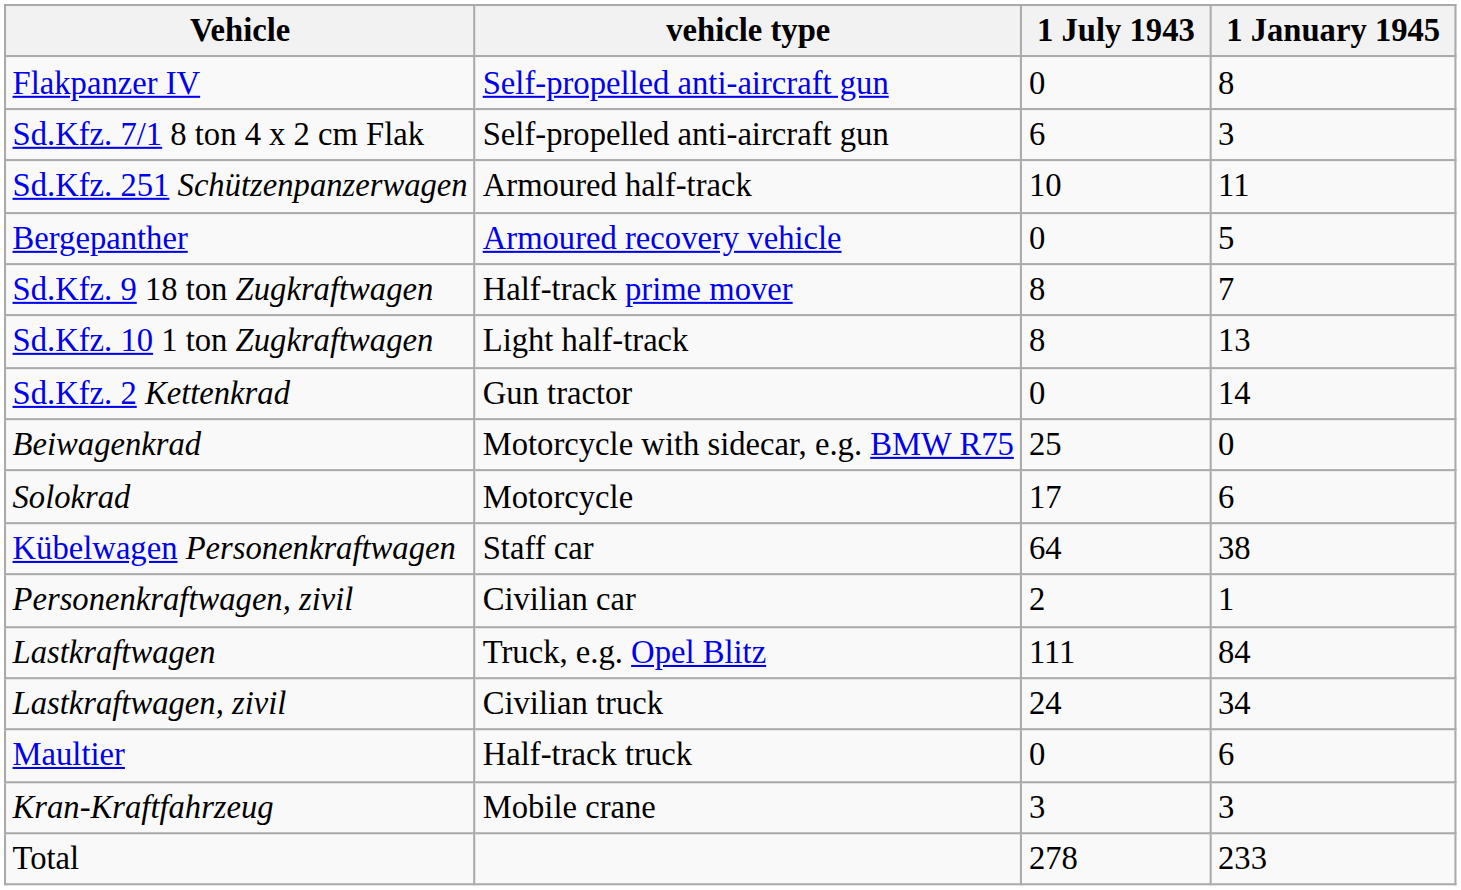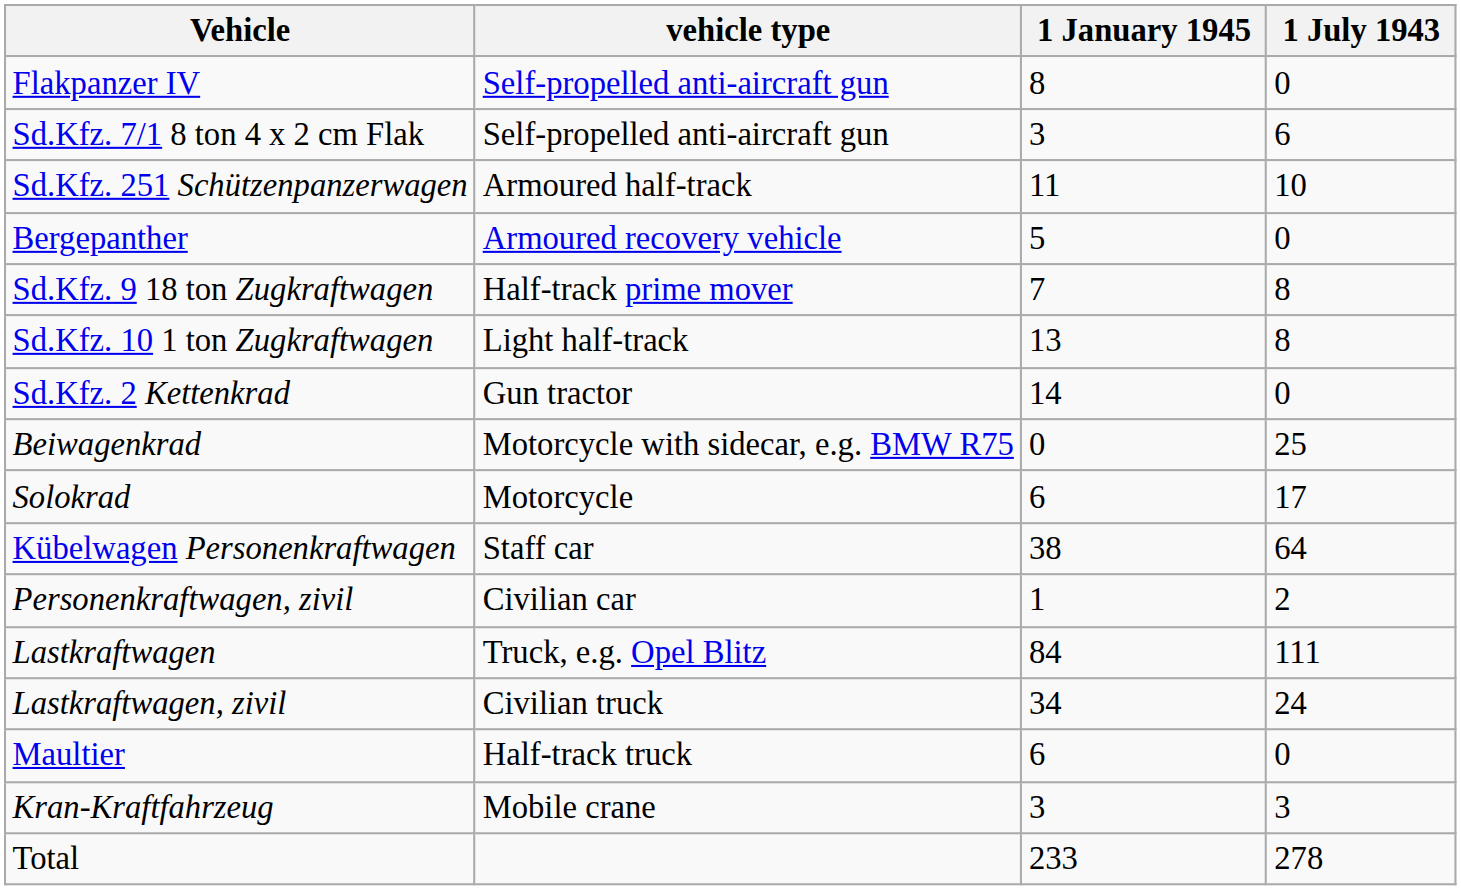 <table class="wikitable">
 <tr>
 <th align="left">Vehicle</th>
 <th align="left">vehicle type</th>
+<th align="centre"> 1 January 1945 </th>
 <th align="centre"> 1 July 1943 </th>
-<th align="centre"> 1 January 1945 </th>
 </tr>
 <tr>
 <td align="left"><a href='#'>Flakpanzer IV</a></td>
 <td align="left"><a href='#'>Self-propelled anti-aircraft gun</a></td>
+<td>8</td>
 <td>0</td>
-<td>8</td>
 </tr>
 <tr>
 <td align="left"><a href='#'>Sd.Kfz. 7/1</a> 8 ton 4 x 2 cm Flak</td>
 <td align="left">Self-propelled anti-aircraft gun</td>
+<td>3</td>
 <td>6</td>
-<td>3</td>
 </tr>
 <tr>
 <td align="left"><a href='#'>Sd.Kfz. 251</a> <em>Schützenpanzerwagen</em></td>
 <td align="left">Armoured half-track</td>
+<td>11</td>
 <td>10</td>
-<td>11</td>
 </tr>
 <tr>
 <td align="left"><a href='#'>Bergepanther</a></td>
 <td align="left"><a href='#'>Armoured recovery vehicle</a></td>
+<td>5</td>
 <td>0</td>
-<td>5</td>
 </tr>
 <tr>
 <td align="left"><a href='#'>Sd.Kfz. 9</a> 18 ton <em>Zugkraftwagen</em></td>
 <td align="left">Half-track <a href='#'>prime mover</a></td>
+<td>7</td>
 <td>8</td>
-<td>7</td>
 </tr>
 <tr>
 <td align="left"><a href='#'>Sd.Kfz. 10</a> 1 ton <em>Zugkraftwagen</em></td>
 <td align="left">Light half-track</td>
+<td>13</td>
 <td>8</td>
-<td>13</td>
 </tr>
 <tr>
 <td align="left"><a href='#'>Sd.Kfz. 2</a> <em>Kettenkrad</em></td>
 <td align="left">Gun tractor</td>
+<td>14</td>
 <td>0</td>
-<td>14</td>
 </tr>
 <tr>
 <td align="left"><em>Beiwagenkrad</em></td>
 <td align="left">Motorcycle with sidecar, e.g. <a href='#'>BMW R75</a></td>
+<td>0</td>
 <td>25</td>
-<td>0</td>
 </tr>
 <tr>
 <td align="left"><em>Solokrad</em></td>
 <td align="left">Motorcycle</td>
+<td>6</td>
 <td>17</td>
-<td>6</td>
 </tr>
 <tr>
 <td align="left"><a href='#'>Kübelwagen</a> <em>Personenkraftwagen</em></td>
 <td align="left">Staff car</td>
+<td>38</td>
 <td>64</td>
-<td>38</td>
 </tr>
 <tr>
 <td align="left"><em>Personenkraftwagen, zivil</em></td>
 <td align="left">Civilian car</td>
+<td>1</td>
 <td>2</td>
-<td>1</td>
 </tr>
 <tr>
 <td align="left"><em>Lastkraftwagen</em></td>
 <td align="left">Truck, e.g. <a href='#'>Opel Blitz</a></td>
+<td>84</td>
 <td>111</td>
-<td>84</td>
 </tr>
 <tr>
 <td align="left"><em>Lastkraftwagen, zivil</em></td>
 <td align="left">Civilian truck</td>
+<td>34</td>
 <td>24</td>
-<td>34</td>
 </tr>
 <tr>
 <td align="left"><a href='#'>Maultier</a></td>
 <td align="left">Half-track truck</td>
+<td>6</td>
 <td>0</td>
-<td>6</td>
 </tr>
 <tr>
 <td align="left"><em>Kran-Kraftfahrzeug</em></td>
 <td align="left">Mobile crane</td>
 <td>3</td>
 <td>3</td>
 </tr>
 <tr>
 <td align="left">Total</td>
 <td></td>
+<td>233</td>
 <td>278</td>
-<td>233</td>
 </tr>
 </table>
